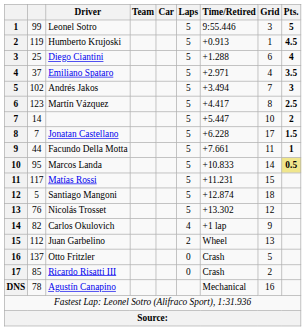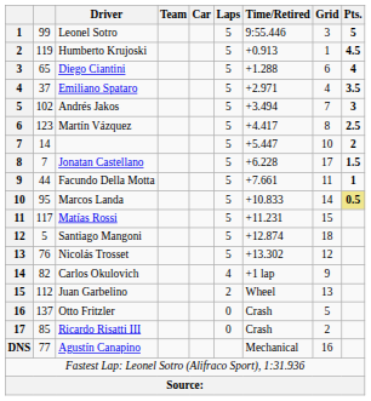 <table class="wikitable" style="font-size: 86%">
 <tr>
 <th></th>
 <th></th>
 <th>Driver</th>
 <th>Team</th>
 <th>Car</th>
 <th>Laps</th>
 <th>Time/Retired</th>
 <th>Grid</th>
 <th>Pts.</th>
 </tr>
 <tr>
 <th>1</th>
 <td align=center>99</td>
 <td> Leonel Sotro</td>
 <td></td>
 <td></td>
 <td align=center>5</td>
 <td>9:55.446</td>
 <td align=center>3</td>
 <td align=center><strong>5</strong></td>
 </tr>
 <tr>
 <th>2</th>
 <td align=center>119</td>
 <td> Humberto Krujoski</td>
 <td></td>
 <td></td>
 <td align=center>5</td>
 <td>+0.913</td>
 <td align=center>1</td>
 <td align=center><strong>4.5</strong></td>
 </tr>
 <tr>
 <th>3</th>
-<td align=center>25</td>
+<td align=center>65</td>
 <td> <a href='#'>Diego Ciantini</a></td>
 <td></td>
 <td></td>
 <td align=center>5</td>
 <td>+1.288</td>
 <td align=center>6</td>
 <td align=center><strong>4</strong></td>
 </tr>
 <tr>
 <th>4</th>
 <td align=center>37</td>
 <td> <a href='#'>Emiliano Spataro</a></td>
 <td></td>
 <td></td>
 <td align=center>5</td>
 <td>+2.971</td>
 <td align=center>4</td>
 <td align=center><strong>3.5</strong></td>
 </tr>
 <tr>
 <th>5</th>
 <td align=center>102</td>
 <td> Andrés Jakos</td>
 <td></td>
 <td></td>
 <td align=center>5</td>
 <td>+3.494</td>
 <td align=center>7</td>
 <td align=center><strong>3</strong></td>
 </tr>
 <tr>
 <th>6</th>
 <td align=center>123</td>
 <td> Martín Vázquez</td>
 <td></td>
 <td></td>
 <td align=center>5</td>
 <td>+4.417</td>
 <td align=center>8</td>
 <td align=center><strong>2.5</strong></td>
 </tr>
 <tr>
 <th>7</th>
 <td align=center>14</td>
 <td></td>
 <td></td>
 <td></td>
 <td align=center>5</td>
 <td>+5.447</td>
 <td align=center>10</td>
 <td align=center><strong>2</strong></td>
 </tr>
 <tr>
 <th>8</th>
 <td align=center>7</td>
 <td> <a href='#'>Jonatan Castellano</a></td>
 <td></td>
 <td></td>
 <td align=center>5</td>
 <td>+6.228</td>
 <td align=center>17</td>
 <td align=center><strong>1.5</strong></td>
 </tr>
 <tr>
 <th>9</th>
 <td align=center>44</td>
 <td> Facundo Della Motta</td>
 <td></td>
 <td></td>
 <td align=center>5</td>
 <td>+7.661</td>
 <td align=center>11</td>
 <td align=center><strong>1</strong></td>
 </tr>
 <tr>
 <th>10</th>
 <td align=center>95</td>
 <td> Marcos Landa</td>
 <td></td>
 <td></td>
 <td align=center>5</td>
 <td>+10.833</td>
 <td align=center>14</td>
 <td align=center style="background: khaki;"><strong>0.5</strong></td>
 </tr>
 <tr>
 <th>11</th>
 <td align=center>117</td>
 <td> <a href='#'>Matías Rossi</a></td>
 <td></td>
 <td></td>
 <td align=center>5</td>
 <td>+11.231</td>
 <td align=center>15</td>
 <td align=center></td>
 </tr>
 <tr>
 <th>12</th>
 <td align=center>5</td>
 <td> Santiago Mangoni</td>
 <td></td>
 <td></td>
 <td align=center>5</td>
 <td>+12.874</td>
 <td align=center>18</td>
 <td align=center></td>
 </tr>
 <tr>
 <th>13</th>
 <td align=center>76</td>
 <td> Nicolás Trosset</td>
 <td></td>
 <td></td>
 <td align=center>5</td>
 <td>+13.302</td>
 <td align=center>12</td>
 <td align=center></td>
 </tr>
 <tr>
 <th>14</th>
 <td align=center>82</td>
 <td> Carlos Okulovich</td>
 <td></td>
 <td></td>
 <td align=center>4</td>
 <td>+1 lap</td>
 <td align=center>9</td>
 <td align=center></td>
 </tr>
 <tr>
 <th>15</th>
 <td align=center>112</td>
 <td> Juan Garbelino</td>
 <td></td>
 <td></td>
 <td align=center>2</td>
 <td>Wheel</td>
 <td align=center>13</td>
 <td align=center></td>
 </tr>
 <tr>
 <th>16</th>
 <td align=center>137</td>
 <td> Otto Fritzler</td>
 <td></td>
 <td></td>
 <td align=center>0</td>
 <td>Crash</td>
 <td align=center>5</td>
 <td align=center></td>
 </tr>
 <tr>
 <th>17</th>
 <td align=center>85</td>
 <td> <a href='#'>Ricardo Risatti III</a></td>
 <td></td>
 <td></td>
 <td align=center>0</td>
 <td>Crash</td>
 <td align=center>2</td>
 <td align=center></td>
 </tr>
 <tr>
 <th>DNS</th>
-<td align=center>78</td>
+<td align=center>77</td>
 <td> <a href='#'>Agustín Canapino</a></td>
 <td></td>
 <td></td>
 <td align=center></td>
 <td>Mechanical</td>
 <td align=center>16</td>
 <td align=center></td>
 </tr>
 <tr>
 <td colspan=9 align=center><em>Fastest Lap: Leonel Sotro (Alifraco Sport), 1:31.936</em></td>
 </tr>
 <tr>
 <th colspan=9>Source:</th>
 </tr>
 </table>
